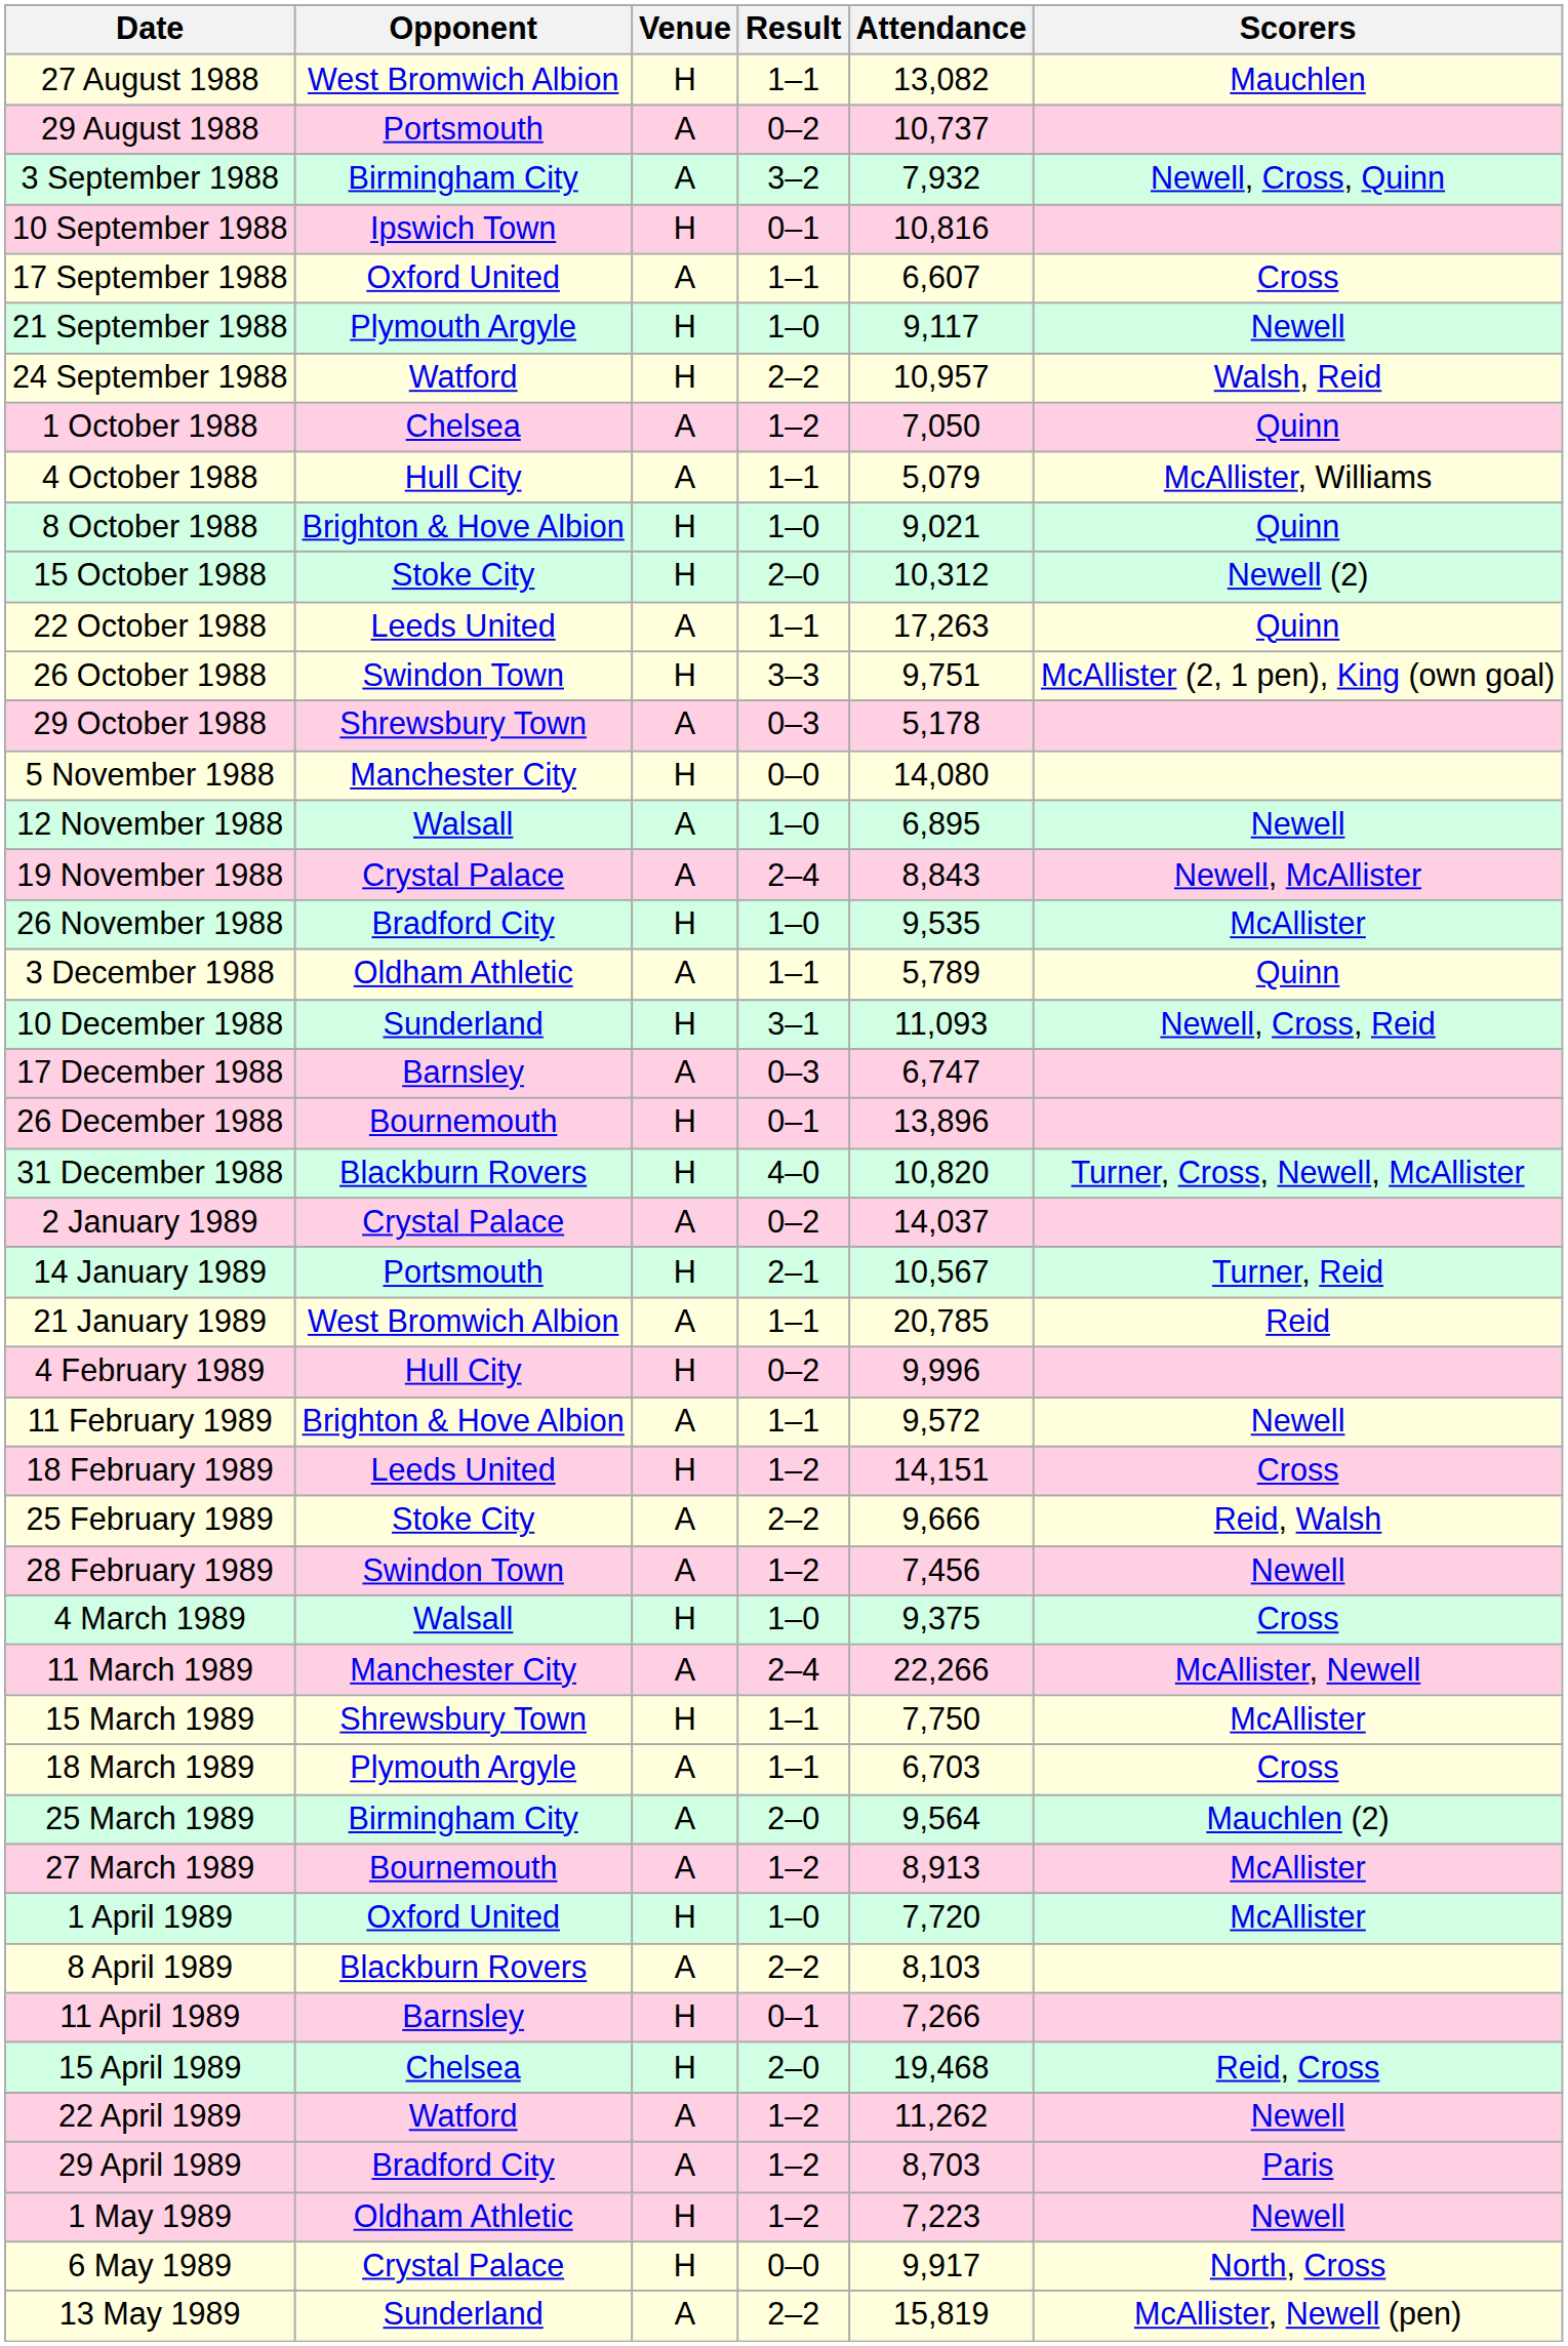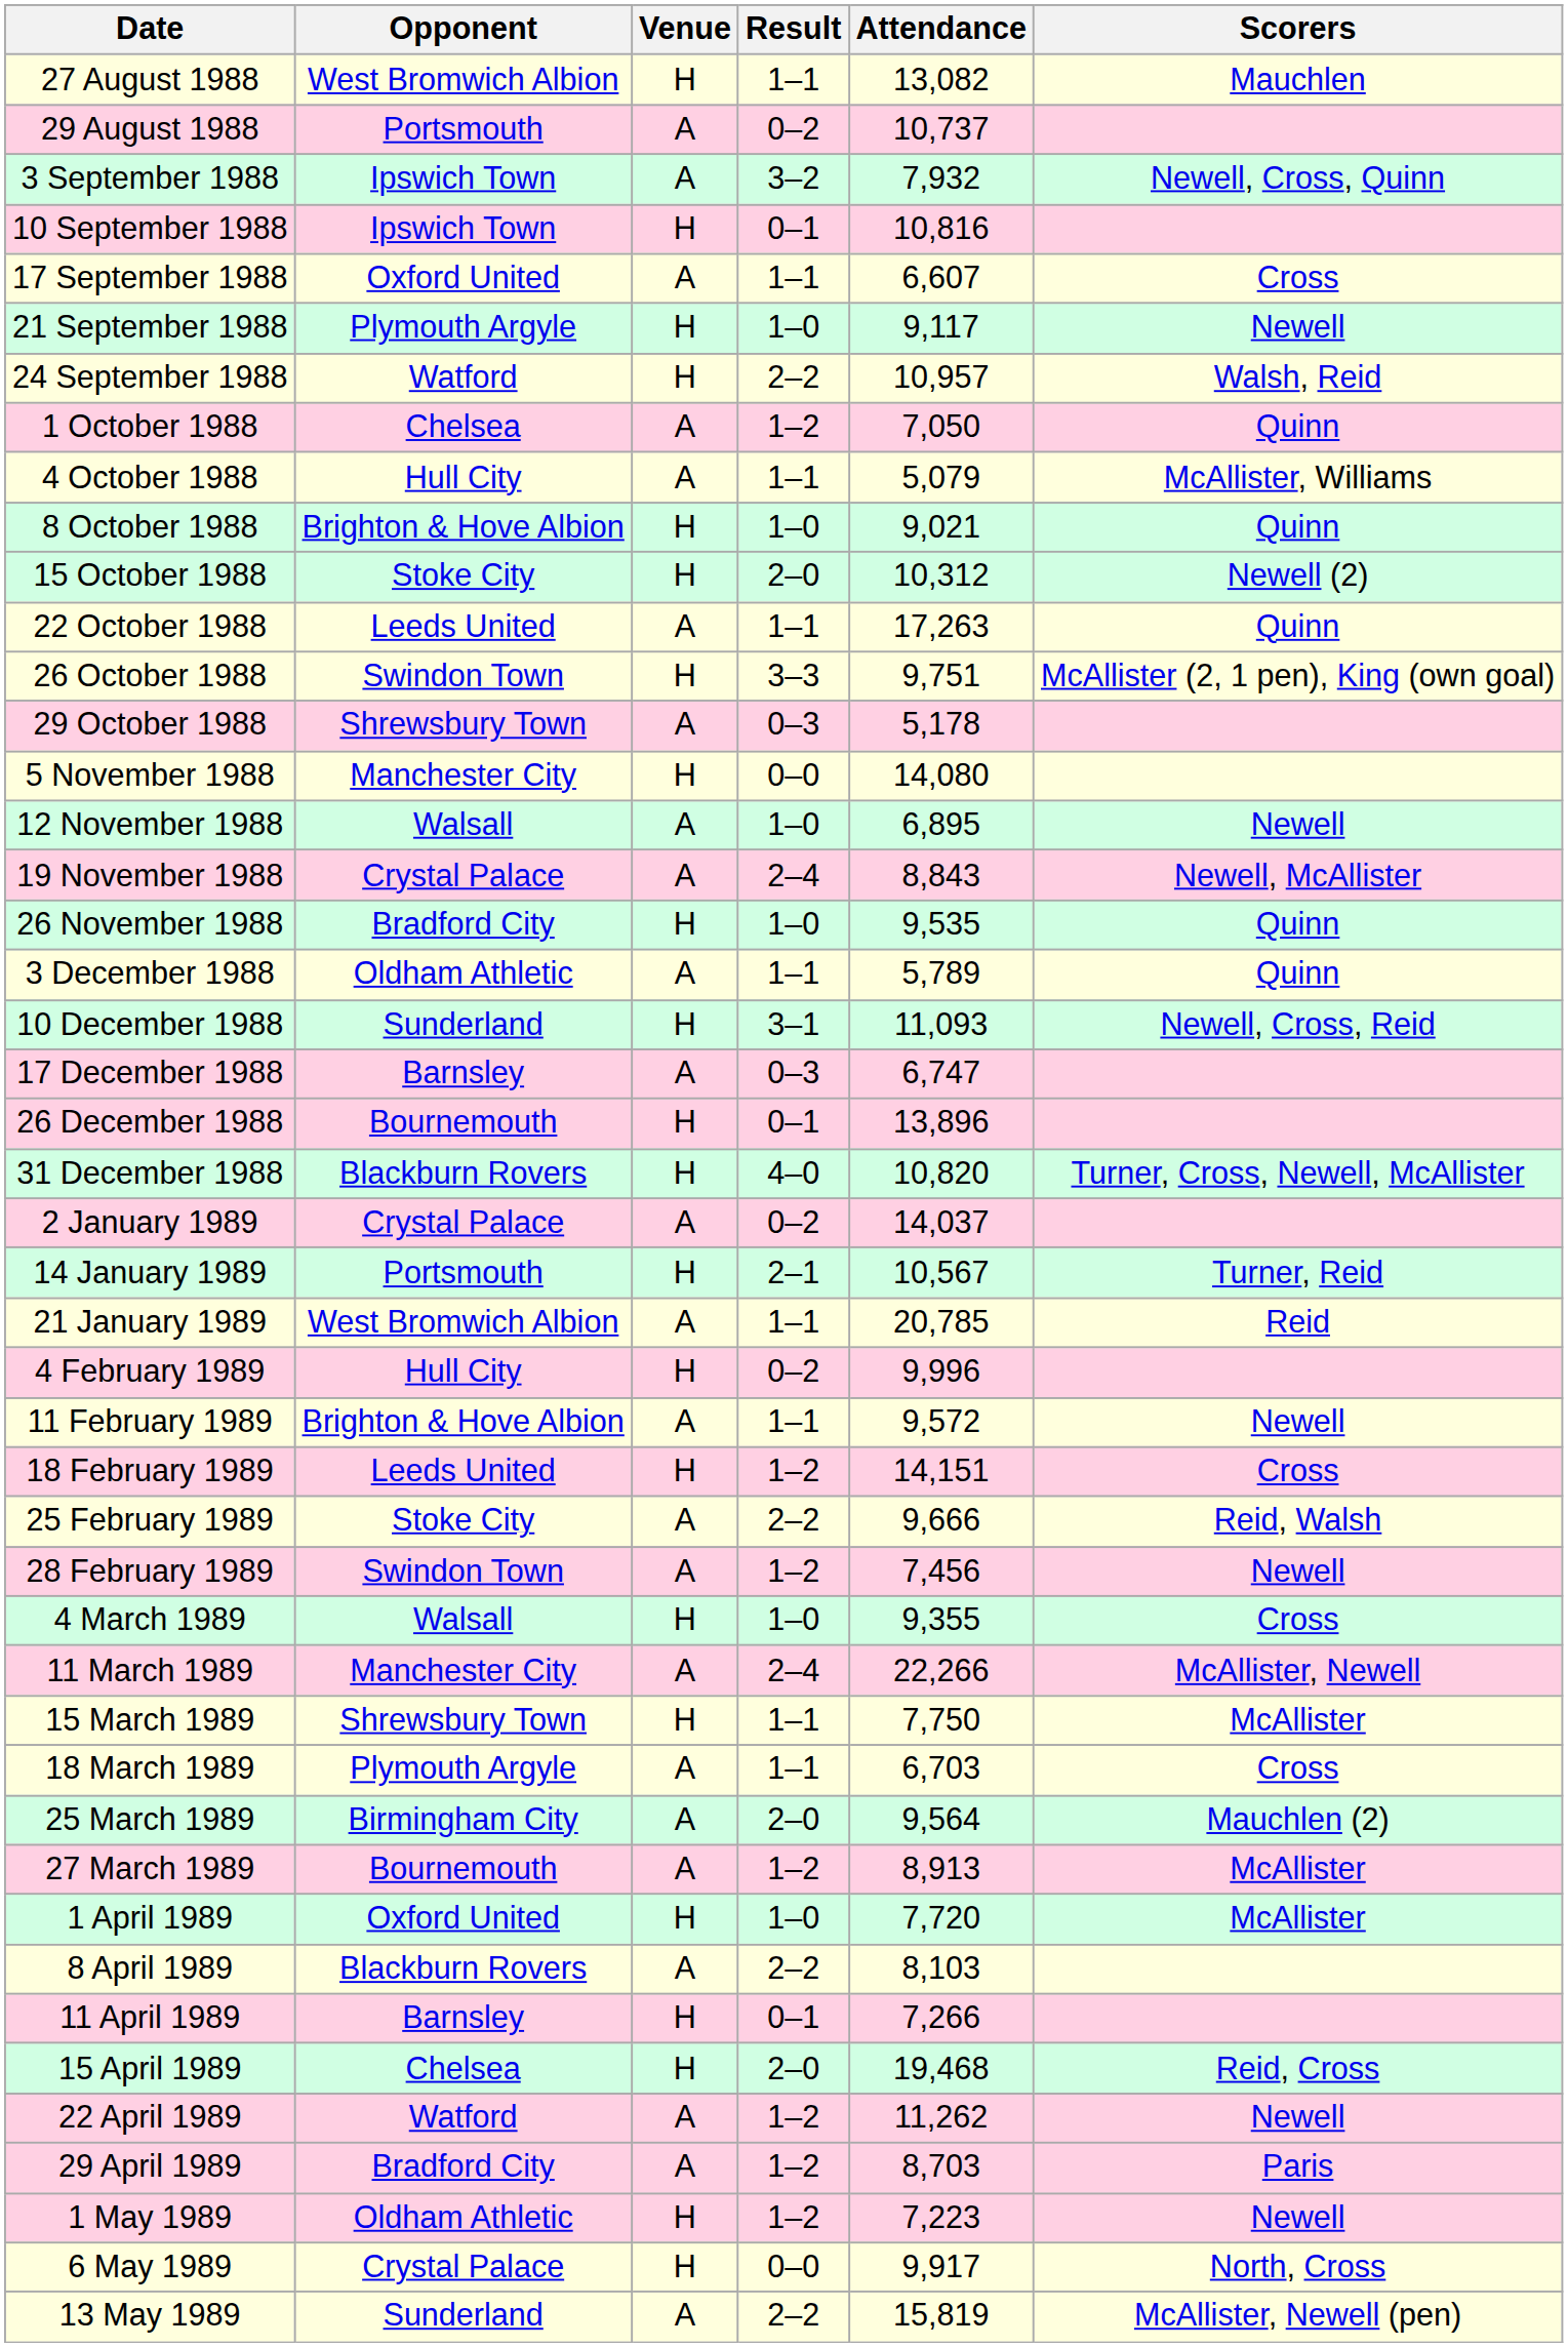 <table class="wikitable sortable" style="font-size:100%; text-align:center">
 <tr>
 <th>Date</th>
 <th>Opponent</th>
 <th>Venue</th>
 <th>Result</th>
 <th>Attendance</th>
 <th>Scorers</th>
 </tr>
 <tr style="background-color: #ffffdd;">
 <td>27 August 1988</td>
 <td><a href='#'>West Bromwich Albion</a></td>
 <td>H</td>
 <td>1–1</td>
 <td>13,082</td>
 <td><a href='#'>Mauchlen</a></td>
 </tr>
 <tr style="background-color: #ffd0e3;">
 <td>29 August 1988</td>
 <td><a href='#'>Portsmouth</a></td>
 <td>A</td>
 <td>0–2</td>
 <td>10,737</td>
 <td></td>
 </tr>
 <tr style="background-color: #d0ffe3;">
 <td>3 September 1988</td>
-<td><a href='#'>Birmingham City</a></td>
+<td><a href='#'>Ipswich Town</a></td>
 <td>A</td>
 <td>3–2</td>
 <td>7,932</td>
 <td><a href='#'>Newell</a>, <a href='#'>Cross</a>, <a href='#'>Quinn</a></td>
 </tr>
 <tr style="background-color: #ffd0e3;">
 <td>10 September 1988</td>
 <td><a href='#'>Ipswich Town</a></td>
 <td>H</td>
 <td>0–1</td>
 <td>10,816</td>
 <td></td>
 </tr>
 <tr style="background-color: #ffffdd;">
 <td>17 September 1988</td>
 <td><a href='#'>Oxford United</a></td>
 <td>A</td>
 <td>1–1</td>
 <td>6,607</td>
 <td><a href='#'>Cross</a></td>
 </tr>
 <tr style="background-color: #d0ffe3;">
 <td>21 September 1988</td>
 <td><a href='#'>Plymouth Argyle</a></td>
 <td>H</td>
 <td>1–0</td>
 <td>9,117</td>
 <td><a href='#'>Newell</a></td>
 </tr>
 <tr style="background-color: #ffffdd;">
 <td>24 September 1988</td>
 <td><a href='#'>Watford</a></td>
 <td>H</td>
 <td>2–2</td>
 <td>10,957</td>
 <td><a href='#'>Walsh</a>, <a href='#'>Reid</a></td>
 </tr>
 <tr style="background-color: #ffd0e3;">
 <td>1 October 1988</td>
 <td><a href='#'>Chelsea</a></td>
 <td>A</td>
 <td>1–2</td>
 <td>7,050</td>
 <td><a href='#'>Quinn</a></td>
 </tr>
 <tr style="background-color: #ffffdd;">
 <td>4 October 1988</td>
 <td><a href='#'>Hull City</a></td>
 <td>A</td>
 <td>1–1</td>
 <td>5,079</td>
 <td><a href='#'>McAllister</a>, Williams</td>
 </tr>
 <tr style="background-color: #d0ffe3;">
 <td>8 October 1988</td>
 <td><a href='#'>Brighton & Hove Albion</a></td>
 <td>H</td>
 <td>1–0</td>
 <td>9,021</td>
 <td><a href='#'>Quinn</a></td>
 </tr>
 <tr style="background-color: #d0ffe3;">
 <td>15 October 1988</td>
 <td><a href='#'>Stoke City</a></td>
 <td>H</td>
 <td>2–0</td>
 <td>10,312</td>
 <td><a href='#'>Newell</a> (2)</td>
 </tr>
 <tr style="background-color: #ffffdd;">
 <td>22 October 1988</td>
 <td><a href='#'>Leeds United</a></td>
 <td>A</td>
 <td>1–1</td>
 <td>17,263</td>
 <td><a href='#'>Quinn</a></td>
 </tr>
 <tr style="background-color: #ffffdd;">
 <td>26 October 1988</td>
 <td><a href='#'>Swindon Town</a></td>
 <td>H</td>
 <td>3–3</td>
 <td>9,751</td>
 <td><a href='#'>McAllister</a> (2, 1 pen), <a href='#'>King</a> (own goal)</td>
 </tr>
 <tr style="background-color: #ffd0e3;">
 <td>29 October 1988</td>
 <td><a href='#'>Shrewsbury Town</a></td>
 <td>A</td>
 <td>0–3</td>
 <td>5,178</td>
 <td></td>
 </tr>
 <tr style="background-color: #ffffdd;">
 <td>5 November 1988</td>
 <td><a href='#'>Manchester City</a></td>
 <td>H</td>
 <td>0–0</td>
 <td>14,080</td>
 <td></td>
 </tr>
 <tr style="background-color: #d0ffe3;">
 <td>12 November 1988</td>
 <td><a href='#'>Walsall</a></td>
 <td>A</td>
 <td>1–0</td>
 <td>6,895</td>
 <td><a href='#'>Newell</a></td>
 </tr>
 <tr style="background-color: #ffd0e3;">
 <td>19 November 1988</td>
 <td><a href='#'>Crystal Palace</a></td>
 <td>A</td>
 <td>2–4</td>
 <td>8,843</td>
 <td><a href='#'>Newell</a>, <a href='#'>McAllister</a></td>
 </tr>
 <tr style="background-color: #d0ffe3;">
 <td>26 November 1988</td>
 <td><a href='#'>Bradford City</a></td>
 <td>H</td>
 <td>1–0</td>
 <td>9,535</td>
-<td><a href='#'>McAllister</a></td>
+<td><a href='#'>Quinn</a></td>
 </tr>
 <tr style="background-color: #ffffdd;">
 <td>3 December 1988</td>
 <td><a href='#'>Oldham Athletic</a></td>
 <td>A</td>
 <td>1–1</td>
 <td>5,789</td>
 <td><a href='#'>Quinn</a></td>
 </tr>
 <tr style="background-color: #d0ffe3;">
 <td>10 December 1988</td>
 <td><a href='#'>Sunderland</a></td>
 <td>H</td>
 <td>3–1</td>
 <td>11,093</td>
 <td><a href='#'>Newell</a>, <a href='#'>Cross</a>, <a href='#'>Reid</a></td>
 </tr>
 <tr style="background-color: #ffd0e3;">
 <td>17 December 1988</td>
 <td><a href='#'>Barnsley</a></td>
 <td>A</td>
 <td>0–3</td>
 <td>6,747</td>
 <td></td>
 </tr>
 <tr style="background-color: #ffd0e3;">
 <td>26 December 1988</td>
 <td><a href='#'>Bournemouth</a></td>
 <td>H</td>
 <td>0–1</td>
 <td>13,896</td>
 <td></td>
 </tr>
 <tr style="background-color: #d0ffe3;">
 <td>31 December 1988</td>
 <td><a href='#'>Blackburn Rovers</a></td>
 <td>H</td>
 <td>4–0</td>
 <td>10,820</td>
 <td><a href='#'>Turner</a>, <a href='#'>Cross</a>, <a href='#'>Newell</a>, <a href='#'>McAllister</a></td>
 </tr>
 <tr style="background-color: #ffd0e3;">
 <td>2 January 1989</td>
 <td><a href='#'>Crystal Palace</a></td>
 <td>A</td>
 <td>0–2</td>
 <td>14,037</td>
 <td></td>
 </tr>
 <tr style="background-color: #d0ffe3;">
 <td>14 January 1989</td>
 <td><a href='#'>Portsmouth</a></td>
 <td>H</td>
 <td>2–1</td>
 <td>10,567</td>
 <td><a href='#'>Turner</a>, <a href='#'>Reid</a></td>
 </tr>
 <tr style="background-color: #ffffdd;">
 <td>21 January 1989</td>
 <td><a href='#'>West Bromwich Albion</a></td>
 <td>A</td>
 <td>1–1</td>
 <td>20,785</td>
 <td><a href='#'>Reid</a></td>
 </tr>
 <tr style="background-color: #ffd0e3;">
 <td>4 February 1989</td>
 <td><a href='#'>Hull City</a></td>
 <td>H</td>
 <td>0–2</td>
 <td>9,996</td>
 <td></td>
 </tr>
 <tr style="background-color: #ffffdd;">
 <td>11 February 1989</td>
 <td><a href='#'>Brighton & Hove Albion</a></td>
 <td>A</td>
 <td>1–1</td>
 <td>9,572</td>
 <td><a href='#'>Newell</a></td>
 </tr>
 <tr style="background-color: #ffd0e3;">
 <td>18 February 1989</td>
 <td><a href='#'>Leeds United</a></td>
 <td>H</td>
 <td>1–2</td>
 <td>14,151</td>
 <td><a href='#'>Cross</a></td>
 </tr>
 <tr style="background-color: #ffffdd;">
 <td>25 February 1989</td>
 <td><a href='#'>Stoke City</a></td>
 <td>A</td>
 <td>2–2</td>
 <td>9,666</td>
 <td><a href='#'>Reid</a>, <a href='#'>Walsh</a></td>
 </tr>
 <tr style="background-color: #ffd0e3;">
 <td>28 February 1989</td>
 <td><a href='#'>Swindon Town</a></td>
 <td>A</td>
 <td>1–2</td>
 <td>7,456</td>
 <td><a href='#'>Newell</a></td>
 </tr>
 <tr style="background-color: #d0ffe3;">
 <td>4 March 1989</td>
 <td><a href='#'>Walsall</a></td>
 <td>H</td>
 <td>1–0</td>
-<td>9,375</td>
+<td>9,355</td>
 <td><a href='#'>Cross</a></td>
 </tr>
 <tr style="background-color: #ffd0e3;">
 <td>11 March 1989</td>
 <td><a href='#'>Manchester City</a></td>
 <td>A</td>
 <td>2–4</td>
 <td>22,266</td>
 <td><a href='#'>McAllister</a>, <a href='#'>Newell</a></td>
 </tr>
 <tr style="background-color: #ffffdd;">
 <td>15 March 1989</td>
 <td><a href='#'>Shrewsbury Town</a></td>
 <td>H</td>
 <td>1–1</td>
 <td>7,750</td>
 <td><a href='#'>McAllister</a></td>
 </tr>
 <tr style="background-color: #ffffdd;">
 <td>18 March 1989</td>
 <td><a href='#'>Plymouth Argyle</a></td>
 <td>A</td>
 <td>1–1</td>
 <td>6,703</td>
 <td><a href='#'>Cross</a></td>
 </tr>
 <tr style="background-color: #d0ffe3;">
 <td>25 March 1989</td>
 <td><a href='#'>Birmingham City</a></td>
 <td>A</td>
 <td>2–0</td>
 <td>9,564</td>
 <td><a href='#'>Mauchlen</a> (2)</td>
 </tr>
 <tr style="background-color: #ffd0e3;">
 <td>27 March 1989</td>
 <td><a href='#'>Bournemouth</a></td>
 <td>A</td>
 <td>1–2</td>
 <td>8,913</td>
 <td><a href='#'>McAllister</a></td>
 </tr>
 <tr style="background-color: #d0ffe3;">
 <td>1 April 1989</td>
 <td><a href='#'>Oxford United</a></td>
 <td>H</td>
 <td>1–0</td>
 <td>7,720</td>
 <td><a href='#'>McAllister</a></td>
 </tr>
 <tr style="background-color: #ffffdd;">
 <td>8 April 1989</td>
 <td><a href='#'>Blackburn Rovers</a></td>
 <td>A</td>
 <td>2–2</td>
 <td>8,103</td>
 <td></td>
 </tr>
 <tr style="background-color: #ffd0e3;">
 <td>11 April 1989</td>
 <td><a href='#'>Barnsley</a></td>
 <td>H</td>
 <td>0–1</td>
 <td>7,266</td>
 <td></td>
 </tr>
 <tr style="background-color: #d0ffe3;">
 <td>15 April 1989</td>
 <td><a href='#'>Chelsea</a></td>
 <td>H</td>
 <td>2–0</td>
 <td>19,468</td>
 <td><a href='#'>Reid</a>, <a href='#'>Cross</a></td>
 </tr>
 <tr style="background-color: #ffd0e3;">
 <td>22 April 1989</td>
 <td><a href='#'>Watford</a></td>
 <td>A</td>
 <td>1–2</td>
 <td>11,262</td>
 <td><a href='#'>Newell</a></td>
 </tr>
 <tr style="background-color: #ffd0e3;">
 <td>29 April 1989</td>
 <td><a href='#'>Bradford City</a></td>
 <td>A</td>
 <td>1–2</td>
 <td>8,703</td>
 <td><a href='#'>Paris</a></td>
 </tr>
 <tr style="background-color: #ffd0e3;">
 <td>1 May 1989</td>
 <td><a href='#'>Oldham Athletic</a></td>
 <td>H</td>
 <td>1–2</td>
 <td>7,223</td>
 <td><a href='#'>Newell</a></td>
 </tr>
 <tr style="background-color: #ffffdd;">
 <td>6 May 1989</td>
 <td><a href='#'>Crystal Palace</a></td>
 <td>H</td>
 <td>0–0</td>
 <td>9,917</td>
 <td><a href='#'>North</a>, <a href='#'>Cross</a></td>
 </tr>
 <tr style="background-color: #ffffdd;">
 <td>13 May 1989</td>
 <td><a href='#'>Sunderland</a></td>
 <td>A</td>
 <td>2–2</td>
 <td>15,819</td>
 <td><a href='#'>McAllister</a>, <a href='#'>Newell</a> (pen)</td>
 </tr>
 </table>
